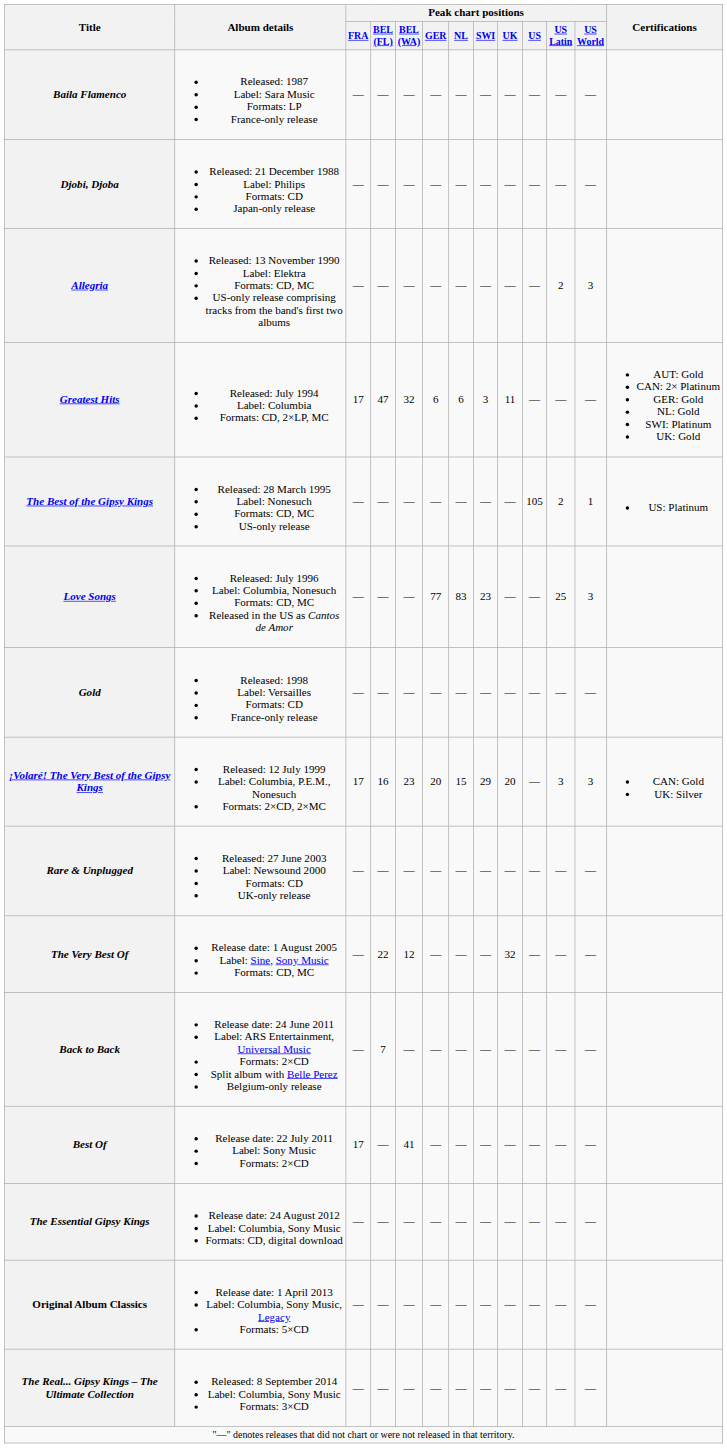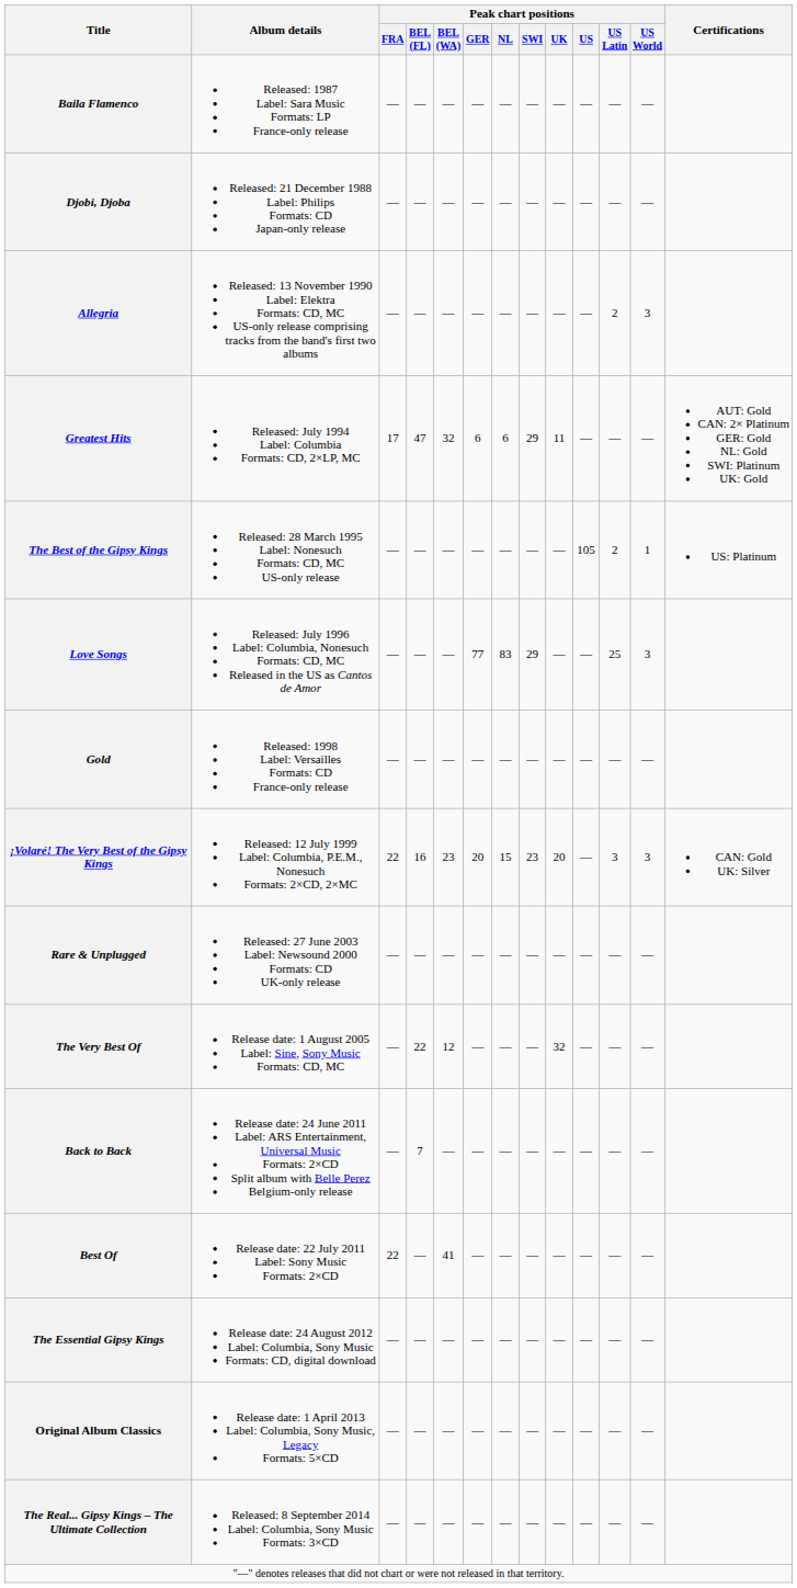 <table class="wikitable plainrowheaders" style="text-align:center;">
 <tr>
 <th rowspan="2" scope="col" style="width:15em;">Title</th>
 <th rowspan="2" scope="col" style="width:15em;">Album details</th>
 <th colspan="10">Peak chart positions</th>
 <th rowspan="2">Certifications</th>
 </tr>
 <tr>
 <th scope="col" style="width:2em;font-size:90%;"><a href='#'>FRA</a><br></th>
 <th scope="col" style="width:2em;font-size:90%;"><a href='#'>BEL (FL)</a><br></th>
 <th scope="col" style="width:2em;font-size:90%;"><a href='#'>BEL (WA)</a><br></th>
 <th scope="col" style="width:2em;font-size:90%;"><a href='#'>GER</a><br></th>
 <th scope="col" style="width:2em;font-size:90%;"><a href='#'>NL</a><br></th>
 <th scope="col" style="width:2em;font-size:90%;"><a href='#'>SWI</a><br></th>
 <th scope="col" style="width:2em;font-size:90%;"><a href='#'>UK</a><br></th>
 <th scope="col" style="width:2em;font-size:90%;"><a href='#'>US</a><br></th>
 <th scope="col" style="width:2em;font-size:90%;"><a href='#'>US Latin</a><br></th>
 <th scope="col" style="width:2em;font-size:90%;"><a href='#'>US World</a><br></th>
 </tr>
 <tr>
 <th scope="row"><em>Baila Flamenco</em></th>
 <td><br><ul><li>Released: 1987</li><li>Label: Sara Music</li><li>Formats: LP</li><li>France-only release</li></ul></td>
 <td>—</td>
 <td>—</td>
 <td>—</td>
 <td>—</td>
 <td>—</td>
 <td>—</td>
 <td>—</td>
 <td>—</td>
 <td>—</td>
 <td>—</td>
 <td></td>
 </tr>
 <tr>
 <th scope="row"><em>Djobi, Djoba</em></th>
 <td><br><ul><li>Released: 21 December 1988</li><li>Label: Philips</li><li>Formats: CD</li><li>Japan-only release</li></ul></td>
 <td>—</td>
 <td>—</td>
 <td>—</td>
 <td>—</td>
 <td>—</td>
 <td>—</td>
 <td>—</td>
 <td>—</td>
 <td>—</td>
 <td>—</td>
 <td></td>
 </tr>
 <tr>
 <th scope="row"><em><a href='#'>Allegria</a></em></th>
 <td><br><ul><li>Released: 13 November 1990</li><li>Label: Elektra</li><li>Formats: CD, MC</li><li>US-only release comprising tracks from the band's first two albums</li></ul></td>
 <td>—</td>
 <td>—</td>
 <td>—</td>
 <td>—</td>
 <td>—</td>
 <td>—</td>
 <td>—</td>
 <td>—</td>
 <td>2</td>
 <td>3</td>
 <td></td>
 </tr>
 <tr>
 <th scope="row"><a href='#'><em>Greatest Hits</em></a></th>
 <td><br><ul><li>Released: July 1994</li><li>Label: Columbia</li><li>Formats: CD, 2×LP, MC</li></ul></td>
 <td>17</td>
 <td>47</td>
 <td>32</td>
 <td>6</td>
 <td>6</td>
-<td>3</td>
+<td>29</td>
 <td>11</td>
 <td>—</td>
 <td>—</td>
 <td>—</td>
 <td><br><ul><li>AUT: Gold</li><li>CAN: 2× Platinum</li><li>GER: Gold</li><li>NL: Gold</li><li>SWI: Platinum</li><li>UK: Gold</li></ul></td>
 </tr>
 <tr>
 <th scope="row"><em><a href='#'>The Best of the Gipsy Kings</a></em></th>
 <td><br><ul><li>Released: 28 March 1995</li><li>Label: Nonesuch</li><li>Formats: CD, MC</li><li>US-only release</li></ul></td>
 <td>—</td>
 <td>—</td>
 <td>—</td>
 <td>—</td>
 <td>—</td>
 <td>—</td>
 <td>—</td>
 <td>105</td>
 <td>2</td>
 <td>1</td>
 <td><br><ul><li>US: Platinum</li></ul></td>
 </tr>
 <tr>
 <th scope="row"><em><a href='#'>Love Songs</a></em></th>
 <td><br><ul><li>Released: July 1996</li><li>Label: Columbia, Nonesuch</li><li>Formats: CD, MC</li><li>Released in the US as <em>Cantos de Amor</em></li></ul></td>
 <td>—</td>
 <td>—</td>
 <td>—</td>
 <td>77</td>
 <td>83</td>
-<td>23</td>
+<td>29</td>
 <td>—</td>
 <td>—</td>
 <td>25</td>
 <td>3</td>
 <td></td>
 </tr>
 <tr>
 <th scope="row"><em>Gold</em></th>
 <td><br><ul><li>Released: 1998</li><li>Label: Versailles</li><li>Formats: CD</li><li>France-only release</li></ul></td>
 <td>—</td>
 <td>—</td>
 <td>—</td>
 <td>—</td>
 <td>—</td>
 <td>—</td>
 <td>—</td>
 <td>—</td>
 <td>—</td>
 <td>—</td>
 <td></td>
 </tr>
 <tr>
 <th scope="row"><em><a href='#'>¡Volaré! The Very Best of the Gipsy Kings</a></em></th>
 <td><br><ul><li>Released: 12 July 1999</li><li>Label: Columbia, P.E.M., Nonesuch</li><li>Formats: 2×CD, 2×MC</li></ul></td>
-<td>17</td>
+<td>22</td>
 <td>16</td>
 <td>23</td>
 <td>20</td>
 <td>15</td>
-<td>29</td>
+<td>23</td>
 <td>20</td>
 <td>—</td>
 <td>3</td>
 <td>3</td>
 <td><br><ul><li>CAN: Gold</li><li>UK: Silver</li></ul></td>
 </tr>
 <tr>
 <th scope="row"><em>Rare & Unplugged</em></th>
 <td><br><ul><li>Released: 27 June 2003</li><li>Label: Newsound 2000</li><li>Formats: CD</li><li>UK-only release</li></ul></td>
 <td>—</td>
 <td>—</td>
 <td>—</td>
 <td>—</td>
 <td>—</td>
 <td>—</td>
 <td>—</td>
 <td>—</td>
 <td>—</td>
 <td>—</td>
 <td></td>
 </tr>
 <tr>
 <th scope="row"><em>The Very Best Of</em></th>
 <td><br><ul><li>Release date: 1 August 2005</li><li>Label: <a href='#'>Sine</a>, <a href='#'>Sony Music</a></li><li>Formats: CD, MC</li></ul></td>
 <td>—</td>
 <td>22</td>
 <td>12</td>
 <td>—</td>
 <td>—</td>
 <td>—</td>
 <td>32</td>
 <td>—</td>
 <td>—</td>
 <td>—</td>
 <td></td>
 </tr>
 <tr>
 <th scope="row"><em>Back to Back</em></th>
 <td><br><ul><li>Release date: 24 June 2011</li><li>Label: ARS Entertainment, <a href='#'>Universal Music</a></li><li>Formats: 2×CD</li><li>Split album with <a href='#'>Belle Perez</a></li><li>Belgium-only release</li></ul></td>
 <td>—</td>
 <td>7</td>
 <td>—</td>
 <td>—</td>
 <td>—</td>
 <td>—</td>
 <td>—</td>
 <td>—</td>
 <td>—</td>
 <td>—</td>
 <td></td>
 </tr>
 <tr>
 <th scope="row"><em>Best Of</em></th>
 <td><br><ul><li>Release date: 22 July 2011</li><li>Label: Sony Music</li><li>Formats: 2×CD</li></ul></td>
-<td>17</td>
+<td>22</td>
 <td>—</td>
 <td>41</td>
 <td>—</td>
 <td>—</td>
 <td>—</td>
 <td>—</td>
 <td>—</td>
 <td>—</td>
 <td>—</td>
 <td></td>
 </tr>
 <tr>
 <th scope="row"><em>The Essential Gipsy Kings</em></th>
 <td><br><ul><li>Release date: 24 August 2012</li><li>Label: Columbia, Sony Music</li><li>Formats: CD, digital download</li></ul></td>
 <td>—</td>
 <td>—</td>
 <td>—</td>
 <td>—</td>
 <td>—</td>
 <td>—</td>
 <td>—</td>
 <td>—</td>
 <td>—</td>
 <td>—</td>
 <td></td>
 </tr>
 <tr>
 <th scope="row">Original Album Classics</th>
 <td><br><ul><li>Release date: 1 April 2013</li><li>Label: Columbia, Sony Music, <a href='#'>Legacy</a></li><li>Formats: 5×CD</li></ul></td>
 <td>—</td>
 <td>—</td>
 <td>—</td>
 <td>—</td>
 <td>—</td>
 <td>—</td>
 <td>—</td>
 <td>—</td>
 <td>—</td>
 <td>—</td>
 <td></td>
 </tr>
 <tr>
 <th scope="row"><em>The Real... Gipsy Kings – The Ultimate Collection</em></th>
 <td><br><ul><li>Released: 8 September 2014</li><li>Label: Columbia, Sony Music</li><li>Formats: 3×CD</li></ul></td>
 <td>—</td>
 <td>—</td>
 <td>—</td>
 <td>—</td>
 <td>—</td>
 <td>—</td>
 <td>—</td>
 <td>—</td>
 <td>—</td>
 <td>—</td>
 <td></td>
 </tr>
 <tr>
 <td colspan="13" style="font-size:90%">"—" denotes releases that did not chart or were not released in that territory.</td>
 </tr>
 </table>
